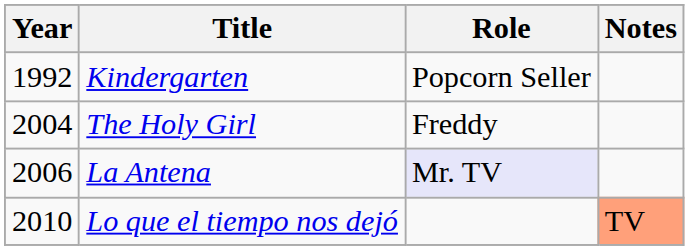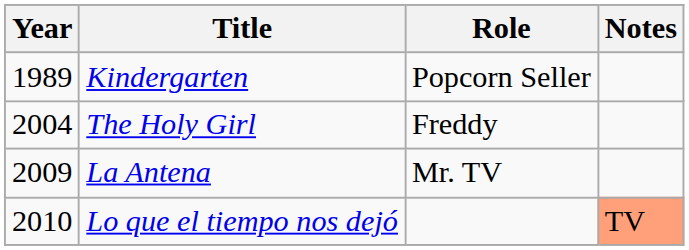 <table class="wikitable sortable">
 <tr>
 <th>Year</th>
 <th>Title</th>
 <th>Role</th>
 <th class="unsortable">Notes</th>
 </tr>
 <tr>
-<td>1992</td>
+<td>1989</td>
 <td><em><a href='#'>Kindergarten</a></em></td>
 <td>Popcorn Seller</td>
 <td></td>
 </tr>
 <tr>
 <td>2004</td>
 <td><em><a href='#'>The Holy Girl</a></em></td>
 <td>Freddy</td>
 <td></td>
 </tr>
 <tr>
-<td>2006</td>
+<td>2009</td>
 <td><em><a href='#'>La Antena</a></em></td>
-<td style="background: lavender;">Mr. TV</td>
+<td>Mr. TV</td>
 <td></td>
 </tr>
 <tr>
 <td>2010</td>
 <td><em><a href='#'>Lo que el tiempo nos dejó</a></em></td>
 <td></td>
 <td style="background: lightsalmon;">TV</td>
 </tr>
 </table>
